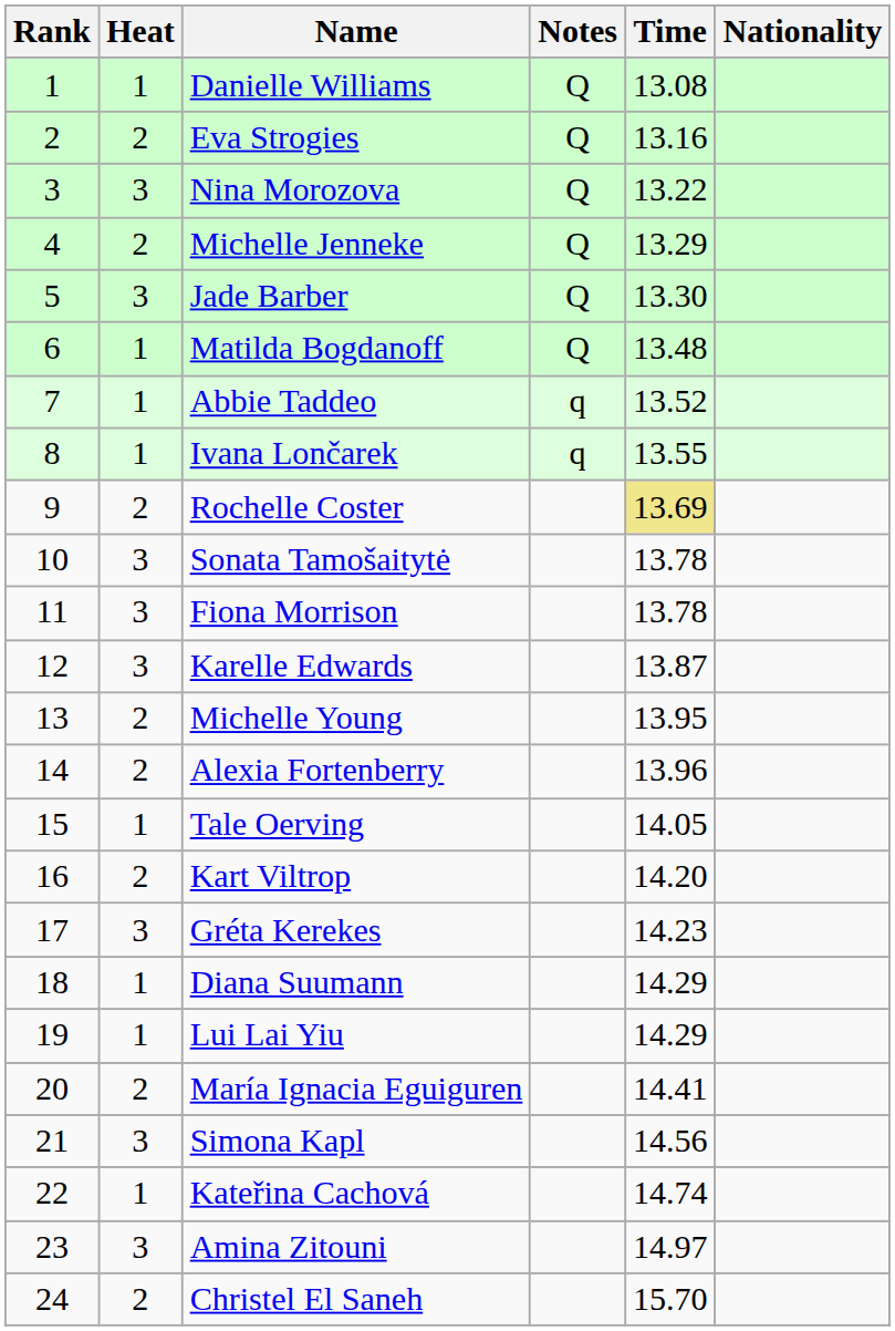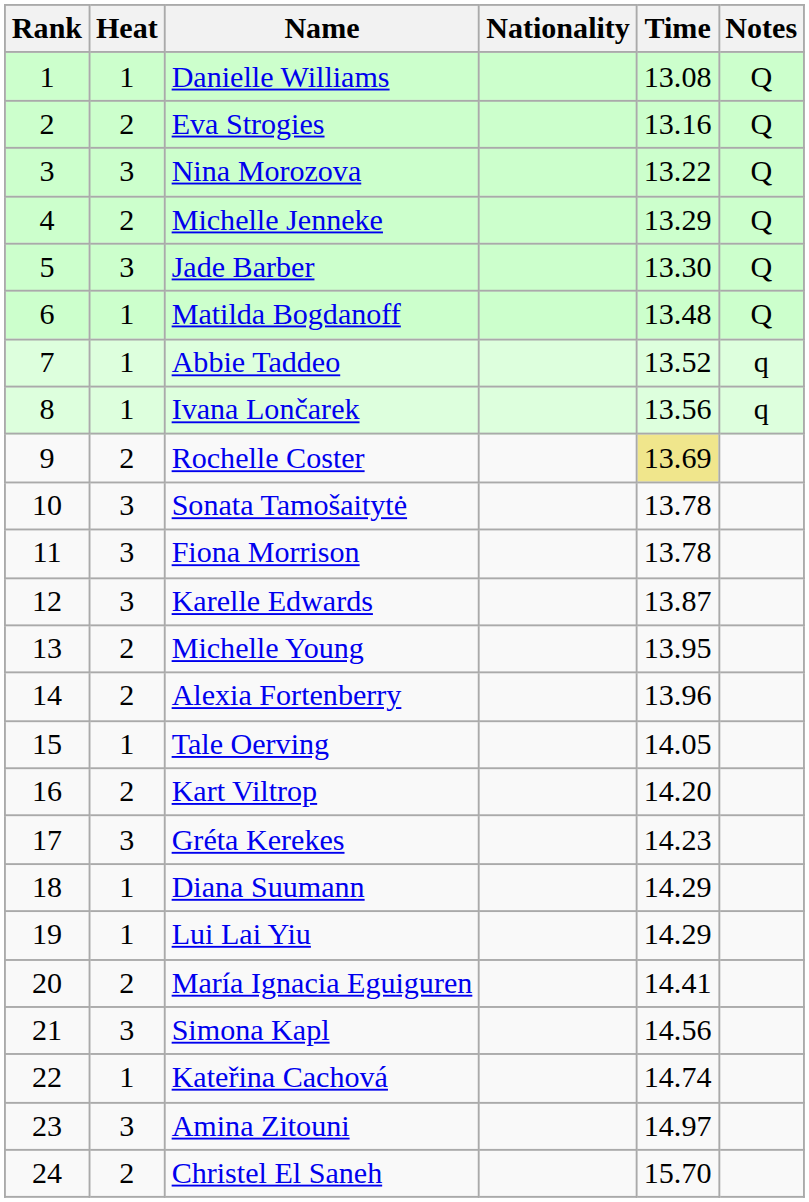 <table class="wikitable sortable" style="text-align:center">
 <tr>
 <th>Rank</th>
 <th>Heat</th>
 <th>Name</th>
+<th>Nationality</th>
+<th>Time</th>
 <th>Notes</th>
-<th>Time</th>
-<th>Nationality</th>
 </tr>
 <tr bgcolor=ccffcc>
 <td>1</td>
 <td>1</td>
 <td align=left><a href='#'>Danielle Williams</a></td>
+<td align=left></td>
+<td>13.08</td>
 <td>Q</td>
-<td>13.08</td>
-<td align=left></td>
 </tr>
 <tr bgcolor=ccffcc>
 <td>2</td>
 <td>2</td>
 <td align=left><a href='#'>Eva Strogies</a></td>
+<td align=left></td>
+<td>13.16</td>
 <td>Q</td>
-<td>13.16</td>
-<td align=left></td>
 </tr>
 <tr bgcolor=ccffcc>
 <td>3</td>
 <td>3</td>
 <td align=left><a href='#'>Nina Morozova</a></td>
+<td align=left></td>
+<td>13.22</td>
 <td>Q</td>
-<td>13.22</td>
-<td align=left></td>
 </tr>
 <tr bgcolor=ccffcc>
 <td>4</td>
 <td>2</td>
 <td align=left><a href='#'>Michelle Jenneke</a></td>
+<td align=left></td>
+<td>13.29</td>
 <td>Q</td>
-<td>13.29</td>
-<td align=left></td>
 </tr>
 <tr bgcolor=ccffcc>
 <td>5</td>
 <td>3</td>
 <td align=left><a href='#'>Jade Barber</a></td>
+<td align=left></td>
+<td>13.30</td>
 <td>Q</td>
-<td>13.30</td>
-<td align=left></td>
 </tr>
 <tr bgcolor=ccffcc>
 <td>6</td>
 <td>1</td>
 <td align=left><a href='#'>Matilda Bogdanoff</a></td>
+<td align=left></td>
+<td>13.48</td>
 <td>Q</td>
-<td>13.48</td>
-<td align=left></td>
 </tr>
 <tr bgcolor=ddffdd>
 <td>7</td>
 <td>1</td>
 <td align=left><a href='#'>Abbie Taddeo</a></td>
+<td align=left></td>
+<td>13.52</td>
 <td>q</td>
-<td>13.52</td>
-<td align=left></td>
 </tr>
 <tr bgcolor=ddffdd>
 <td>8</td>
 <td>1</td>
 <td align=left><a href='#'>Ivana Lončarek</a></td>
+<td align=left></td>
+<td>13.56</td>
 <td>q</td>
-<td>13.55</td>
-<td align=left></td>
 </tr>
 <tr>
 <td>9</td>
 <td>2</td>
 <td align=left><a href='#'>Rochelle Coster</a></td>
+<td align=left></td>
+<td style="background: khaki;">13.69</td>
 <td></td>
-<td style="background: khaki;">13.69</td>
-<td align=left></td>
 </tr>
 <tr>
 <td>10</td>
 <td>3</td>
 <td align=left><a href='#'>Sonata Tamošaitytė</a></td>
+<td align=left></td>
+<td>13.78</td>
 <td></td>
-<td>13.78</td>
-<td align=left></td>
 </tr>
 <tr>
 <td>11</td>
 <td>3</td>
 <td align=left><a href='#'>Fiona Morrison</a></td>
+<td align=left></td>
+<td>13.78</td>
 <td></td>
-<td>13.78</td>
-<td align=left></td>
 </tr>
 <tr>
 <td>12</td>
 <td>3</td>
 <td align=left><a href='#'>Karelle Edwards</a></td>
+<td align=left></td>
+<td>13.87</td>
 <td></td>
-<td>13.87</td>
-<td align=left></td>
 </tr>
 <tr>
 <td>13</td>
 <td>2</td>
 <td align=left><a href='#'>Michelle Young</a></td>
+<td align=left></td>
+<td>13.95</td>
 <td></td>
-<td>13.95</td>
-<td align=left></td>
 </tr>
 <tr>
 <td>14</td>
 <td>2</td>
 <td align=left><a href='#'>Alexia Fortenberry</a></td>
+<td align=left></td>
+<td>13.96</td>
 <td></td>
-<td>13.96</td>
-<td align=left></td>
 </tr>
 <tr>
 <td>15</td>
 <td>1</td>
 <td align=left><a href='#'>Tale Oerving</a></td>
+<td align=left></td>
+<td>14.05</td>
 <td></td>
-<td>14.05</td>
-<td align=left></td>
 </tr>
 <tr>
 <td>16</td>
 <td>2</td>
 <td align=left><a href='#'>Kart Viltrop</a></td>
+<td align=left></td>
+<td>14.20</td>
 <td></td>
-<td>14.20</td>
-<td align=left></td>
 </tr>
 <tr>
 <td>17</td>
 <td>3</td>
 <td align=left><a href='#'>Gréta Kerekes</a></td>
+<td align=left></td>
+<td>14.23</td>
 <td></td>
-<td>14.23</td>
-<td align=left></td>
 </tr>
 <tr>
 <td>18</td>
 <td>1</td>
 <td align=left><a href='#'>Diana Suumann</a></td>
+<td align=left></td>
+<td>14.29</td>
 <td></td>
-<td>14.29</td>
-<td align=left></td>
 </tr>
 <tr>
 <td>19</td>
 <td>1</td>
 <td align=left><a href='#'>Lui Lai Yiu</a></td>
+<td align=left></td>
+<td>14.29</td>
 <td></td>
-<td>14.29</td>
-<td align=left></td>
 </tr>
 <tr>
 <td>20</td>
 <td>2</td>
 <td align=left><a href='#'>María Ignacia Eguiguren</a></td>
+<td align=left></td>
+<td>14.41</td>
 <td></td>
-<td>14.41</td>
-<td align=left></td>
 </tr>
 <tr>
 <td>21</td>
 <td>3</td>
 <td align=left><a href='#'>Simona Kapl</a></td>
+<td align=left></td>
+<td>14.56</td>
 <td></td>
-<td>14.56</td>
-<td align=left></td>
 </tr>
 <tr>
 <td>22</td>
 <td>1</td>
 <td align=left><a href='#'>Kateřina Cachová</a></td>
+<td align=left></td>
+<td>14.74</td>
 <td></td>
-<td>14.74</td>
-<td align=left></td>
 </tr>
 <tr>
 <td>23</td>
 <td>3</td>
 <td align=left><a href='#'>Amina Zitouni</a></td>
+<td align=left></td>
+<td>14.97</td>
 <td></td>
-<td>14.97</td>
-<td align=left></td>
 </tr>
 <tr>
 <td>24</td>
 <td>2</td>
 <td align=left><a href='#'>Christel El Saneh</a></td>
+<td align=left></td>
+<td>15.70</td>
 <td></td>
-<td>15.70</td>
-<td align=left></td>
 </tr>
 </table>
